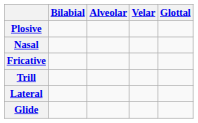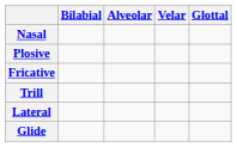 <table class="wikitable" style="text-align: center;">
 <tr>
 <th></th>
 <th><a href='#'>Bilabial</a></th>
 <th><a href='#'>Alveolar</a></th>
 <th><a href='#'>Velar</a></th>
 <th><a href='#'>Glottal</a></th>
 </tr>
 <tr>
-<th><a href='#'>Plosive</a></th>
+<th><a href='#'>Nasal</a></th>
 <td></td>
 <td></td>
 <td></td>
 <td></td>
 </tr>
 <tr>
-<th><a href='#'>Nasal</a></th>
+<th><a href='#'>Plosive</a></th>
 <td></td>
 <td></td>
 <td></td>
 <td></td>
 </tr>
 <tr>
 <th><a href='#'>Fricative</a></th>
 <td></td>
 <td></td>
 <td></td>
 <td></td>
 </tr>
 <tr>
 <th><a href='#'>Trill</a></th>
 <td></td>
 <td></td>
 <td></td>
 <td></td>
 </tr>
 <tr>
 <th><a href='#'>Lateral</a></th>
 <td></td>
 <td></td>
 <td></td>
 <td></td>
 </tr>
 <tr>
 <th><a href='#'>Glide</a></th>
 <td></td>
 <td></td>
 <td></td>
 <td></td>
 </tr>
 </table>
